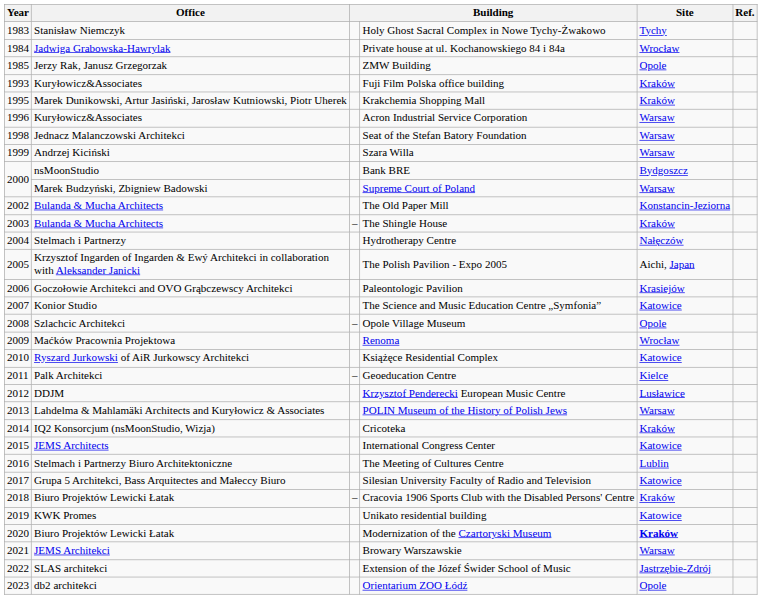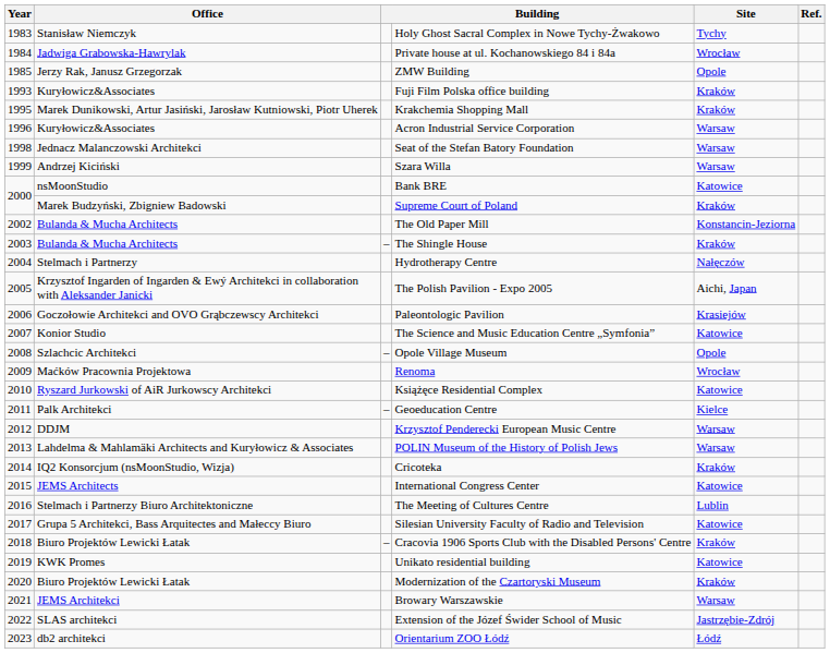 <table class="wikitable sortable">
 <tr>
 <th>Year</th>
 <th>Office</th>
 <th class="unsortable" colspan=2>Building</th>
 <th>Site</th>
 <th class="unsortable">Ref.</th>
 </tr>
 <tr>
 <td>1983</td>
 <td>Stanisław Niemczyk</td>
 <td></td>
 <td>Holy Ghost Sacral Complex in Nowe Tychy-Żwakowo</td>
 <td><a href='#'>Tychy</a></td>
 <td></td>
 </tr>
 <tr>
 <td>1984</td>
 <td><a href='#'>Jadwiga Grabowska-Hawrylak</a></td>
 <td></td>
 <td>Private house at ul. Kochanowskiego 84 i 84a</td>
 <td><a href='#'>Wrocław</a></td>
 <td></td>
 </tr>
 <tr>
 <td>1985</td>
 <td>Jerzy Rak, Janusz Grzegorzak</td>
 <td></td>
 <td>ZMW Building</td>
 <td><a href='#'>Opole</a></td>
 <td></td>
 </tr>
 <tr>
 <td>1993</td>
 <td>Kuryłowicz&Associates</td>
 <td></td>
 <td>Fuji Film Polska office building</td>
 <td><a href='#'>Kraków</a></td>
 <td></td>
 </tr>
 <tr>
 <td>1995</td>
 <td>Marek Dunikowski, Artur Jasiński, Jarosław Kutniowski, Piotr Uherek</td>
 <td></td>
 <td>Krakchemia Shopping Mall</td>
 <td><a href='#'>Kraków</a></td>
 <td></td>
 </tr>
 <tr>
 <td>1996</td>
 <td>Kuryłowicz&Associates</td>
 <td></td>
 <td>Acron Industrial Service Corporation</td>
 <td><a href='#'>Warsaw</a></td>
 <td></td>
 </tr>
 <tr>
 <td>1998</td>
 <td>Jednacz Malanczowski Architekci</td>
 <td></td>
 <td>Seat of the Stefan Batory Foundation</td>
 <td><a href='#'>Warsaw</a></td>
 <td></td>
 </tr>
 <tr>
 <td>1999</td>
 <td>Andrzej Kiciński</td>
 <td></td>
 <td>Szara Willa</td>
 <td><a href='#'>Warsaw</a></td>
 <td></td>
 </tr>
 <tr>
 <td rowspan="2">2000</td>
 <td>nsMoonStudio</td>
 <td></td>
 <td>Bank BRE</td>
-<td><a href='#'>Bydgoszcz</a></td>
+<td><a href='#'>Katowice</a></td>
 <td></td>
 </tr>
 <tr>
 <td>Marek Budzyński, Zbigniew Badowski</td>
 <td></td>
 <td><a href='#'>Supreme Court of Poland</a></td>
-<td><a href='#'>Warsaw</a></td>
+<td><a href='#'>Kraków</a></td>
 <td></td>
 </tr>
 <tr>
 <td>2002</td>
 <td><a href='#'>Bulanda & Mucha Architects</a></td>
 <td></td>
 <td>The Old Paper Mill</td>
 <td><a href='#'>Konstancin-Jeziorna</a></td>
 <td></td>
 </tr>
 <tr>
 <td>2003</td>
 <td><a href='#'>Bulanda & Mucha Architects</a></td>
 <td>–</td>
 <td>The Shingle House</td>
 <td><a href='#'>Kraków</a></td>
 <td></td>
 </tr>
 <tr>
 <td>2004</td>
 <td>Stelmach i Partnerzy</td>
 <td></td>
 <td>Hydrotherapy Centre</td>
 <td><a href='#'>Nałęczów</a></td>
 <td></td>
 </tr>
 <tr>
 <td>2005</td>
 <td>Krzysztof Ingarden of Ingarden & Ewý Architekci in collaboration <br>with <a href='#'>Aleksander Janicki</a></td>
 <td></td>
 <td>The Polish Pavilion - Expo 2005</td>
 <td>Aichi, <a href='#'>Japan</a></td>
 <td></td>
 </tr>
 <tr>
 <td>2006</td>
 <td>Goczołowie Architekci and OVO Grąbczewscy Architekci</td>
 <td></td>
 <td>Paleontologic Pavilion</td>
 <td><a href='#'>Krasiejów</a></td>
 <td></td>
 </tr>
 <tr>
 <td>2007</td>
 <td>Konior Studio</td>
 <td></td>
 <td>The Science and Music Education Centre „Symfonia”</td>
 <td><a href='#'>Katowice</a></td>
 <td></td>
 </tr>
 <tr>
 <td>2008</td>
 <td>Szlachcic Architekci</td>
 <td>–</td>
 <td>Opole Village Museum</td>
 <td><a href='#'>Opole</a></td>
 <td></td>
 </tr>
 <tr>
 <td>2009</td>
 <td>Maćków Pracownia Projektowa</td>
 <td></td>
 <td><a href='#'>Renoma</a></td>
 <td><a href='#'>Wrocław</a></td>
 <td></td>
 </tr>
 <tr>
 <td>2010</td>
 <td><a href='#'>Ryszard Jurkowski</a> of AiR Jurkowscy Architekci</td>
 <td></td>
 <td>Książęce Residential Complex</td>
 <td><a href='#'>Katowice</a></td>
 <td></td>
 </tr>
 <tr>
 <td>2011</td>
 <td>Palk Architekci</td>
 <td>–</td>
 <td>Geoeducation Centre</td>
 <td><a href='#'>Kielce</a></td>
 <td></td>
 </tr>
 <tr>
 <td>2012</td>
 <td>DDJM</td>
 <td></td>
 <td><a href='#'>Krzysztof Penderecki</a> European Music Centre</td>
-<td><a href='#'>Lusławice</a></td>
+<td><a href='#'>Warsaw</a></td>
 <td></td>
 </tr>
 <tr>
 <td>2013</td>
 <td>Lahdelma & Mahlamäki Architects and Kuryłowicz & Associates</td>
 <td></td>
 <td><a href='#'>POLIN Museum of the History of Polish Jews</a></td>
 <td><a href='#'>Warsaw</a></td>
 <td></td>
 </tr>
 <tr>
 <td>2014</td>
 <td>IQ2 Konsorcjum (nsMoonStudio, Wizja)</td>
 <td></td>
 <td>Cricoteka</td>
 <td><a href='#'>Kraków</a></td>
 <td></td>
 </tr>
 <tr>
 <td>2015</td>
 <td><a href='#'>JEMS Architects</a></td>
 <td></td>
 <td>International Congress Center</td>
 <td><a href='#'>Katowice</a></td>
 <td></td>
 </tr>
 <tr>
 <td>2016</td>
 <td>Stelmach i Partnerzy Biuro Architektoniczne</td>
 <td></td>
 <td>The Meeting of Cultures Centre</td>
 <td><a href='#'>Lublin</a></td>
 <td></td>
 </tr>
 <tr>
 <td>2017</td>
 <td>Grupa 5 Architekci, Bass Arquitectes and Małeccy Biuro</td>
 <td></td>
 <td>Silesian University Faculty of Radio and Television</td>
 <td><a href='#'>Katowice</a></td>
 <td></td>
 </tr>
 <tr>
 <td>2018</td>
 <td>Biuro Projektów Lewicki Łatak</td>
 <td>–</td>
 <td>Cracovia 1906 Sports Club with the Disabled Persons' Centre</td>
 <td><a href='#'>Kraków</a></td>
 <td></td>
 </tr>
 <tr>
 <td>2019</td>
 <td>KWK Promes</td>
 <td></td>
 <td>Unikato residential building</td>
 <td><a href='#'>Katowice</a></td>
 <td></td>
 </tr>
 <tr>
 <td>2020</td>
 <td>Biuro Projektów Lewicki Łatak</td>
 <td></td>
 <td>Modernization of the <a href='#'>Czartoryski Museum</a></td>
-<td><strong><a href='#'>Kraków</a></strong></td>
+<td><a href='#'>Kraków</a></td>
 <td></td>
 </tr>
 <tr>
 <td>2021</td>
 <td><a href='#'>JEMS Architekci</a></td>
 <td></td>
 <td>Browary Warszawskie</td>
 <td><a href='#'>Warsaw</a></td>
 <td></td>
 </tr>
 <tr>
 <td>2022</td>
 <td>SLAS architekci</td>
 <td></td>
 <td>Extension of the Józef Świder School of Music</td>
 <td><a href='#'>Jastrzębie-Zdrój</a></td>
 <td></td>
 </tr>
 <tr>
 <td>2023</td>
 <td>db2 architekci</td>
 <td></td>
 <td><a href='#'>Orientarium ZOO Łódź</a></td>
-<td><a href='#'>Opole</a></td>
+<td><a href='#'>Łódź</a></td>
 <td></td>
 </tr>
 </table>
